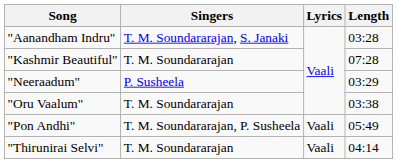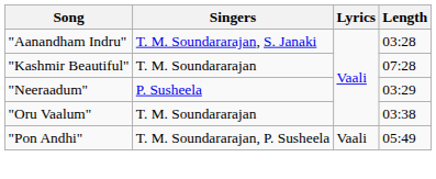 <table class="wikitable" style="font-size:95%;">
 <tr>
 <th>Song</th>
 <th>Singers</th>
 <th>Lyrics</th>
 <th>Length</th>
 </tr>
 <tr>
 <td>"Aanandham Indru"</td>
 <td><a href='#'>T. M. Soundararajan</a>, <a href='#'>S. Janaki</a></td>
 <td rowspan=4><a href='#'>Vaali</a></td>
 <td>03:28</td>
 </tr>
 <tr>
 <td>"Kashmir Beautiful"</td>
 <td>T. M. Soundararajan</td>
 <td>07:28</td>
 </tr>
 <tr>
 <td>"Neeraadum"</td>
 <td><a href='#'>P. Susheela</a></td>
 <td>03:29</td>
 </tr>
 <tr>
 <td>"Oru Vaalum"</td>
 <td>T. M. Soundararajan</td>
 <td>03:38</td>
 </tr>
 <tr>
 <td>"Pon Andhi"</td>
 <td>T. M. Soundararajan, P. Susheela</td>
 <td>Vaali</td>
 <td>05:49</td>
 </tr>
-<tr>
-<td>"Thirunirai Selvi"</td>
-<td>T. M. Soundararajan</td>
-<td>Vaali</td>
-<td>04:14</td>
-</tr>
 </table>
